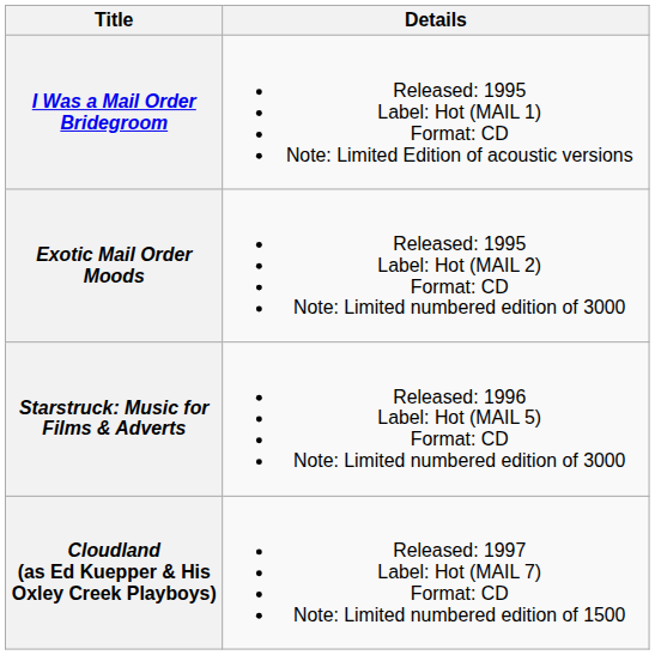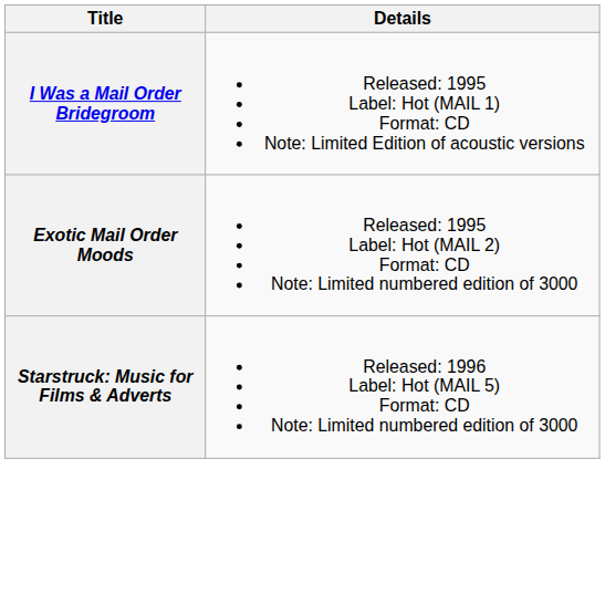 <table class="wikitable plainrowheaders" style="text-align:center;" border="1">
 <tr>
 <th scope="col" rowspan="1" style="width:11em;">Title</th>
 <th scope="col" rowspan="1" style="width:22em;">Details</th>
 </tr>
 <tr>
 <th scope="row"><em><a href='#'>I Was a Mail Order Bridegroom</a></em></th>
 <td><br><ul><li>Released: 1995</li><li>Label: Hot (MAIL 1)</li><li>Format: CD</li><li>Note: Limited Edition of acoustic versions</li></ul></td>
 </tr>
 <tr>
 <th scope="row"><em>Exotic Mail Order Moods</em></th>
 <td><br><ul><li>Released: 1995</li><li>Label: Hot (MAIL 2)</li><li>Format: CD</li><li>Note: Limited numbered edition of 3000</li></ul></td>
 </tr>
 <tr>
 <th scope="row"><em>Starstruck: Music for Films & Adverts</em></th>
 <td><br><ul><li>Released: 1996</li><li>Label: Hot (MAIL 5)</li><li>Format: CD</li><li>Note: Limited numbered edition of 3000</li></ul></td>
 </tr>
-<tr>
-<th scope="row"><em>Cloudland</em> <br> (as Ed Kuepper & His Oxley Creek Playboys)</th>
-<td><br><ul><li>Released: 1997</li><li>Label: Hot (MAIL 7)</li><li>Format: CD</li><li>Note: Limited numbered edition of 1500</li></ul></td>
-</tr>
 </table>
